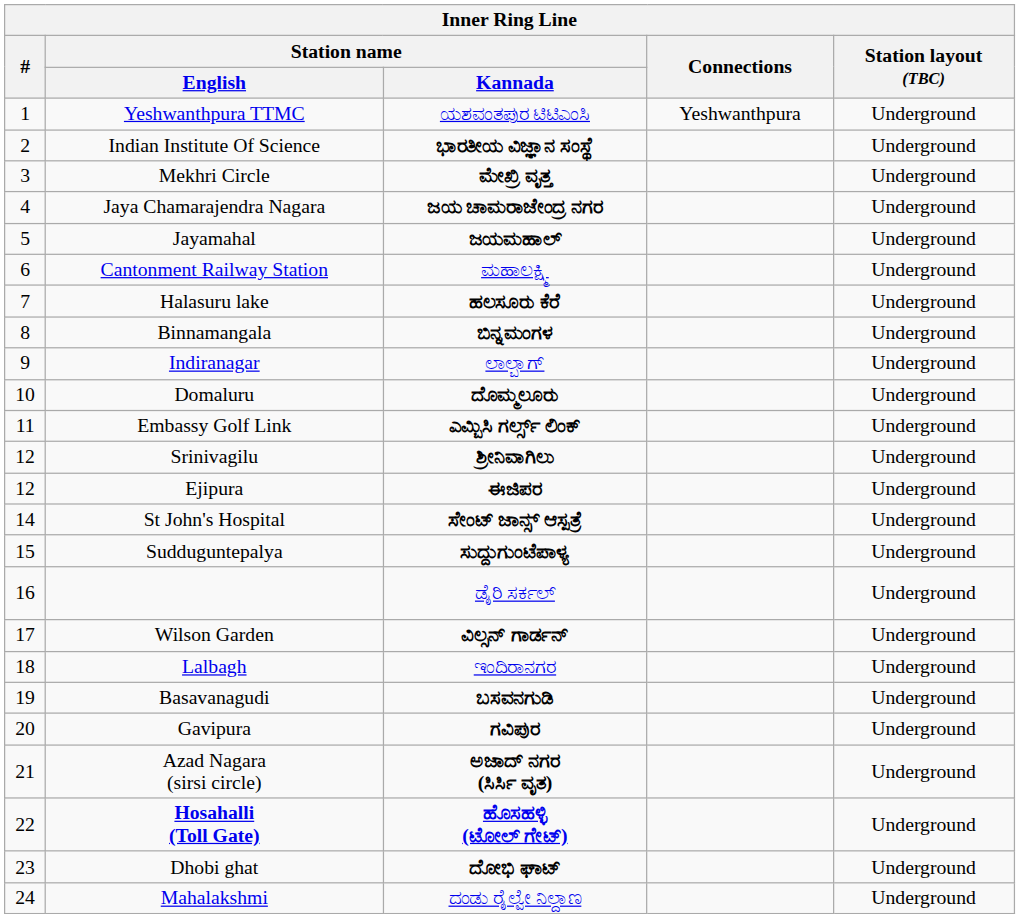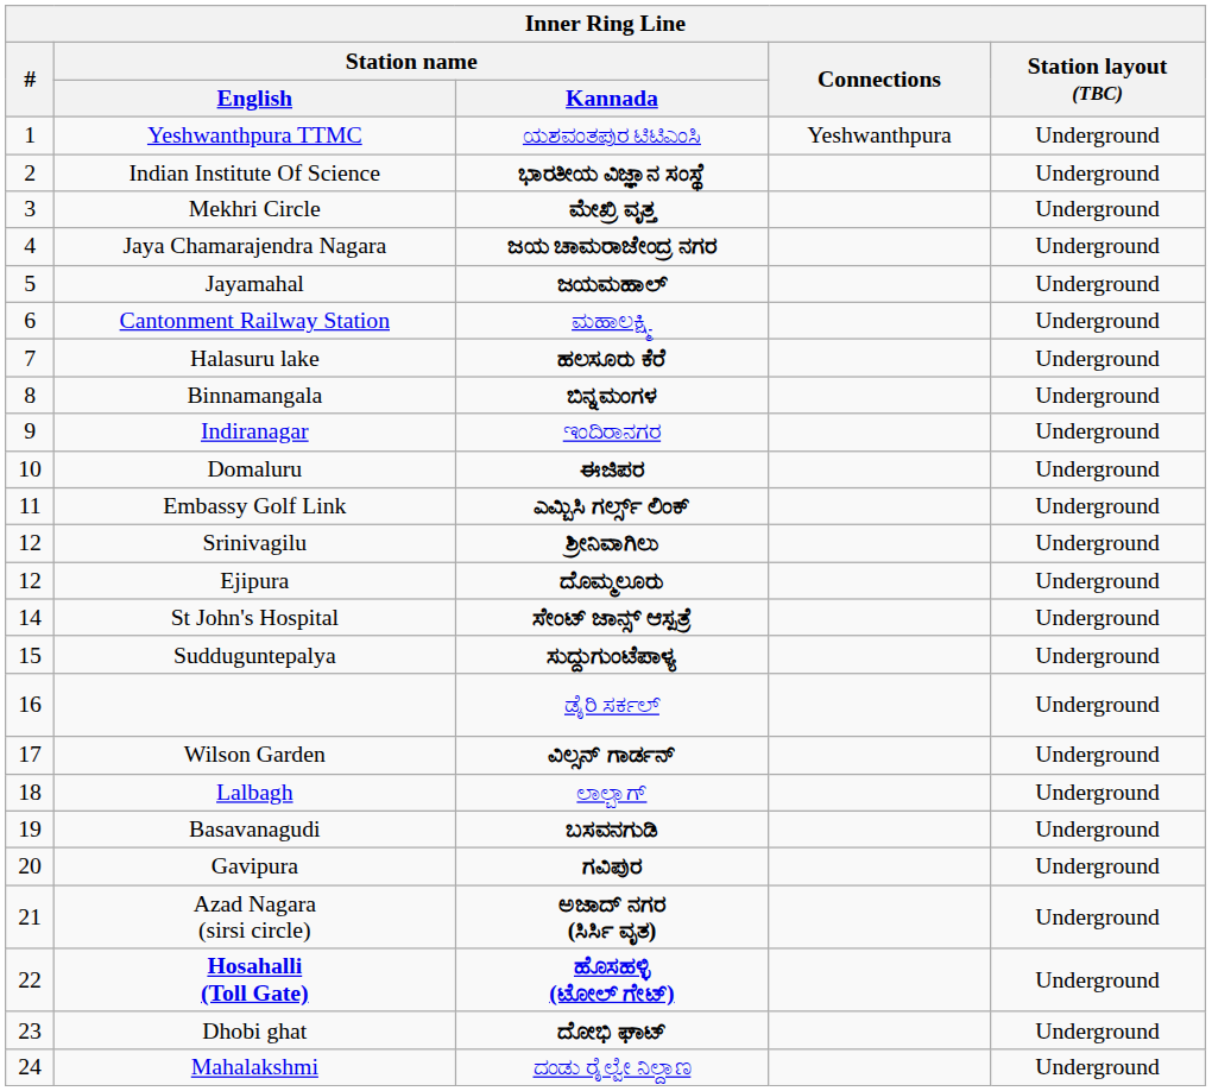 <table class="wikitable" style="text-align: center;" width="65%">
 <tr>
 <th colspan="5" align="center">Inner Ring Line</th>
 </tr>
 <tr>
 <th rowspan="2">#</th>
 <th colspan="2">Station name</th>
 <th rowspan="2">Connections</th>
 <th rowspan="2">Station layout<br><em><small>(TBC)</small></em></th>
 </tr>
 <tr>
 <th><a href='#'>English</a></th>
 <th><a href='#'>Kannada</a></th>
 </tr>
 <tr>
 <td>1</td>
 <td><a href='#'>Yeshwanthpura TTMC</a></td>
 <td><a href='#'>ಯಶವಂತಪುರ ಟಿಟಿಎಂಸಿ</a></td>
 <td> Yeshwanthpura</td>
 <td>Underground</td>
 </tr>
 <tr>
 <td>2</td>
 <td>Indian Institute Of Science</td>
 <td><strong>ಭಾರತೀಯ ವಿಜ್ಞಾನ ಸಂಸ್ಥೆ</strong></td>
 <td></td>
 <td>Underground</td>
 </tr>
 <tr>
 <td>3</td>
 <td>Mekhri Circle</td>
 <td><strong>ಮೇಖ್ರಿ ವೃತ್ತ</strong></td>
 <td> </td>
 <td>Underground</td>
 </tr>
 <tr>
 <td>4</td>
 <td>Jaya Chamarajendra Nagara</td>
 <td><strong>ಜಯ ಚಾಮರಾಜೇಂದ್ರ ನಗರ</strong></td>
 <td></td>
 <td>Underground</td>
 </tr>
 <tr>
 <td>5</td>
 <td>Jayamahal</td>
 <td><strong>ಜಯಮಹಾಲ್</strong></td>
 <td></td>
 <td>Underground</td>
 </tr>
 <tr>
 <td>6</td>
 <td><a href='#'>Cantonment Railway Station</a></td>
 <td><a href='#'>ಮಹಾಲಕ್ಷ್ಮಿ</a></td>
 <td><br></td>
 <td>Underground</td>
 </tr>
 <tr>
 <td>7</td>
 <td>Halasuru lake</td>
 <td><strong>ಹಲಸೂರು ಕೆರೆ</strong></td>
 <td></td>
 <td>Underground</td>
 </tr>
 <tr>
 <td>8</td>
 <td>Binnamangala</td>
 <td><strong>ಬಿನ್ನಮಂಗಳ</strong></td>
 <td></td>
 <td>Underground</td>
 </tr>
 <tr>
 <td>9</td>
 <td><a href='#'>Indiranagar</a></td>
-<td><a href='#'>ಲಾಲ್ಬಾಗ್</a></td>
+<td><a href='#'>ಇಂದಿರಾನಗರ</a></td>
 <td> </td>
 <td>Underground</td>
 </tr>
 <tr>
 <td>10</td>
 <td>Domaluru</td>
-<td><strong>ದೊಮ್ಮಲೂರು</strong></td>
+<td><strong>ಈಜಿಪರ</strong></td>
 <td></td>
 <td>Underground</td>
 </tr>
 <tr>
 <td>11</td>
 <td>Embassy Golf Link</td>
 <td><strong>ಎಮ್ಬಿಸಿ ಗರ್ಲ್ಸ್ ಲಿಂಕ್</strong></td>
 <td></td>
 <td>Underground</td>
 </tr>
 <tr>
 <td>12</td>
 <td>Srinivagilu</td>
 <td><strong>ಶ್ರೀನಿವಾಗಿಲು</strong></td>
 <td></td>
 <td>Underground</td>
 </tr>
 <tr>
 <td>12</td>
 <td>Ejipura</td>
-<td><strong>ಈಜಿಪರ</strong></td>
+<td><strong>ದೊಮ್ಮಲೂರು</strong></td>
 <td></td>
 <td>Underground</td>
 </tr>
 <tr>
 <td>14</td>
 <td>St John's Hospital</td>
 <td><strong>ಸೇಂಟ್ ಜಾನ್ಸ್ ಆಸ್ಪತ್ರೆ</strong></td>
 <td></td>
 <td>Underground</td>
 </tr>
 <tr>
 <td>15</td>
 <td>Sudduguntepalya</td>
 <td><strong>ಸುದ್ದುಗುಂಟೆಪಾಳ್ಯ</strong></td>
 <td></td>
 <td>Underground</td>
 </tr>
 <tr>
 <td>16</td>
 <td></td>
 <td><a href='#'>ಡೈರಿ ಸರ್ಕಲ್</a></td>
 <td> <br><br></td>
 <td>Underground</td>
 </tr>
 <tr>
 <td>17</td>
 <td>Wilson Garden</td>
 <td><strong>ವಿಲ್ಸನ್ ಗಾರ್ಡನ್</strong></td>
 <td></td>
 <td>Underground</td>
 </tr>
 <tr>
 <td>18</td>
 <td><a href='#'>Lalbagh</a></td>
-<td><a href='#'>ಇಂದಿರಾನಗರ</a></td>
+<td><a href='#'>ಲಾಲ್ಬಾಗ್</a></td>
 <td> </td>
 <td>Underground</td>
 </tr>
 <tr>
 <td>19</td>
 <td>Basavanagudi</td>
 <td><strong>ಬಸವನಗುಡಿ</strong></td>
 <td></td>
 <td>Underground</td>
 </tr>
 <tr>
 <td>20</td>
 <td>Gavipura</td>
 <td><strong>ಗವಿಪುರ</strong></td>
 <td></td>
 <td>Underground</td>
 </tr>
 <tr>
 <td>21</td>
 <td>Azad Nagara <br>(sirsi circle)</td>
 <td><strong>ಅಜಾದ್ ನಗರ <br>(ಸಿರ್ಸಿ ವೃತ)</strong></td>
 <td></td>
 <td>Underground</td>
 </tr>
 <tr>
 <td>22</td>
 <td><a href='#'><strong>Hosahalli <br>(Toll Gate)</strong></a></td>
 <td><a href='#'><strong>ಹೊಸಹಳ್ಳಿ <br>(ಟೋಲ್ ಗೇಟ್)</strong></a></td>
 <td> <br><br></td>
 <td>Underground</td>
 </tr>
 <tr>
 <td>23</td>
 <td>Dhobi ghat</td>
 <td><strong>ದೋಭಿ ಘಾಟ್</strong></td>
 <td></td>
 <td>Underground</td>
 </tr>
 <tr>
 <td>24</td>
 <td><a href='#'>Mahalakshmi</a></td>
 <td><a href='#'>ದಂಡು ರೈಲ್ವೇ ನಿಲ್ದಾಣ</a></td>
 <td> </td>
 <td>Underground</td>
 </tr>
 </table>
